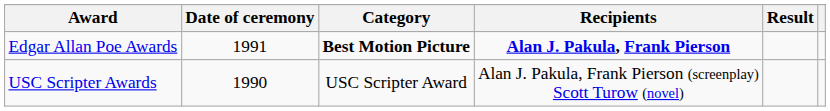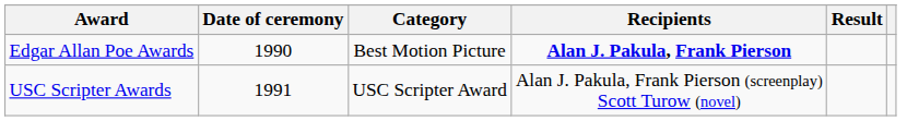 <table class="wikitable sortable">
 <tr>
 </tr>
 <tr>
 <th>Award</th>
 <th>Date of ceremony</th>
 <th>Category</th>
 <th>Recipients</th>
 <th>Result</th>
 <th></th>
 </tr>
 <tr>
 <td><a href='#'>Edgar Allan Poe Awards</a></td>
-<td style="text-align:center;">1991</td>
-<td style="text-align:center;"><strong>Best Motion Picture</strong></td>
+<td style="text-align:center;">1990</td>
+<td style="text-align:center;">Best Motion Picture</td>
 <td style="text-align:center;"><strong><a href='#'>Alan J. Pakula</a>, <a href='#'>Frank Pierson</a></strong></td>
 <td></td>
 <td style="text-align:center;"></td>
 </tr>
 <tr>
 <td><a href='#'>USC Scripter Awards</a></td>
-<td style="text-align:center;">1990</td>
+<td style="text-align:center;">1991</td>
 <td style="text-align:center;">USC Scripter Award</td>
 <td style="text-align:center;">Alan J. Pakula, Frank Pierson <small>(screenplay)</small><br><a href='#'>Scott Turow</a> <small>(<a href='#'>novel</a>)</small></td>
 <td></td>
 <td style="text-align:center;"></td>
 </tr>
 </table>
